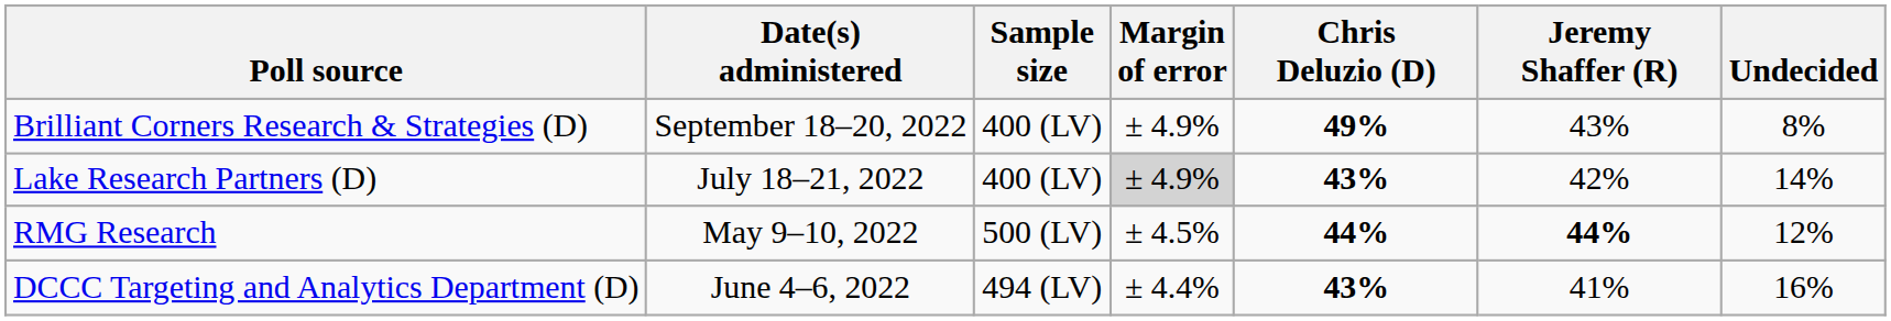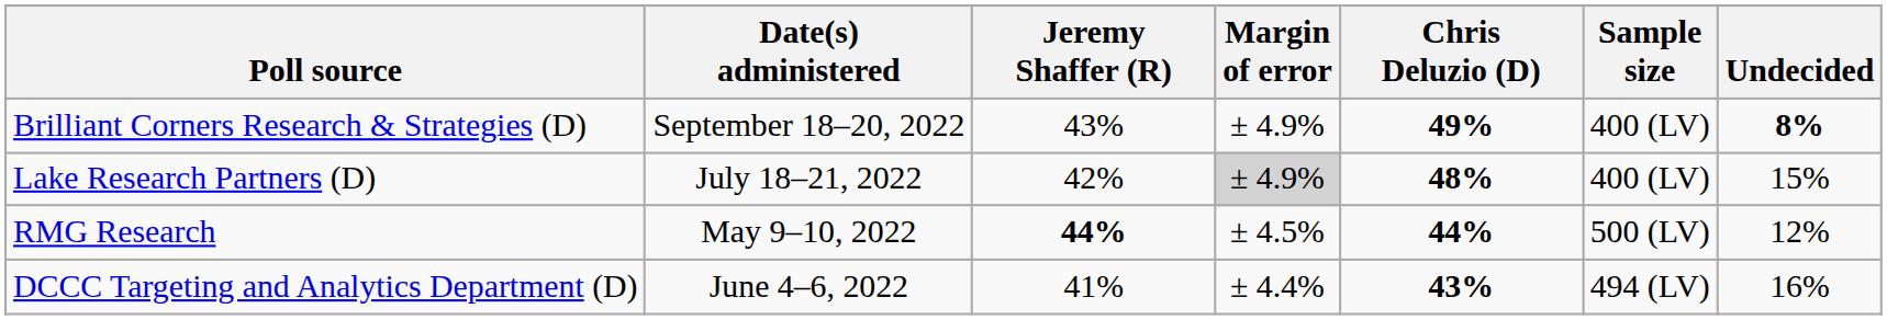 <table class="wikitable" style="font-size:90%;text-align:center;">
 <tr style="vertical-align:bottom">
 <th>Poll source</th>
 <th>Date(s)<br>administered</th>
-<th>Sample<br>size</th>
+<th style="width:100px;">Jeremy<br>Shaffer (R)</th>
 <th>Margin<br>of error</th>
 <th style="width:100px;">Chris<br>Deluzio (D)</th>
-<th style="width:100px;">Jeremy<br>Shaffer (R)</th>
+<th>Sample<br>size</th>
 <th>Undecided</th>
 </tr>
 <tr>
 <td style="text-align:left;"><a href='#'>Brilliant Corners Research & Strategies</a> (D)</td>
 <td>September 18–20, 2022</td>
-<td>400 (LV)</td>
+<td>43%</td>
 <td>± 4.9%</td>
 <td><strong>49%</strong></td>
-<td>43%</td>
-<td>8%</td>
+<td>400 (LV)</td>
+<td><strong>8%</strong></td>
 </tr>
 <tr>
 <td style="text-align:left;"><a href='#'>Lake Research Partners</a> (D)</td>
 <td>July 18–21, 2022</td>
+<td>42%</td>
+<td style="background: lightgrey;">± 4.9%</td>
+<td><strong>48%</strong></td>
 <td>400 (LV)</td>
-<td style="background: lightgrey;">± 4.9%</td>
-<td><strong>43%</strong></td>
-<td>42%</td>
-<td>14%</td>
+<td>15%</td>
 </tr>
 <tr>
 <td style="text-align:left;"><a href='#'>RMG Research</a></td>
 <td>May 9–10, 2022</td>
-<td>500 (LV)</td>
+<td><strong>44%</strong></td>
 <td>± 4.5%</td>
 <td><strong>44%</strong></td>
-<td><strong>44%</strong></td>
+<td>500 (LV)</td>
 <td>12%</td>
 </tr>
 <tr>
 <td style="text-align:left;"><a href='#'>DCCC Targeting and Analytics Department</a> (D)</td>
 <td>June 4–6, 2022</td>
-<td>494 (LV)</td>
+<td>41%</td>
 <td>± 4.4%</td>
 <td><strong>43%</strong></td>
-<td>41%</td>
+<td>494 (LV)</td>
 <td>16%</td>
 </tr>
 </table>
